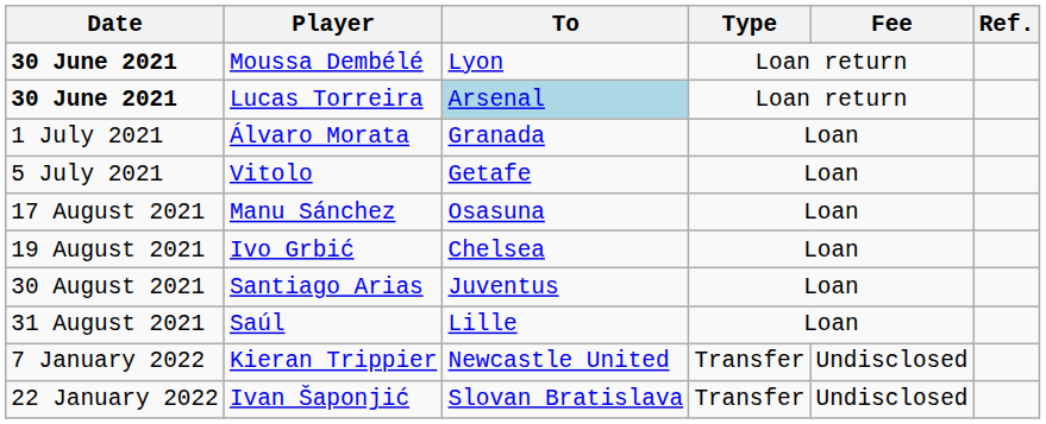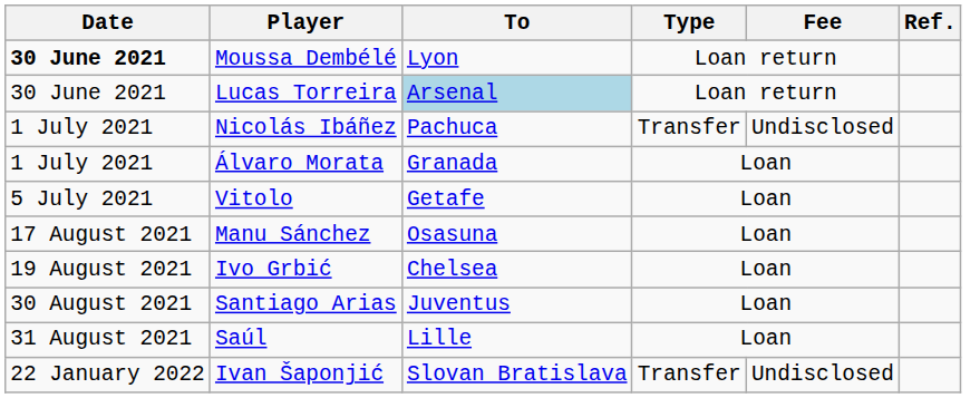 <table class="wikitable">
 <tr>
 <th>Date</th>
 <th>Player</th>
 <th>To</th>
 <th>Type</th>
 <th>Fee</th>
 <th>Ref.</th>
 </tr>
 <tr>
 <td><strong>30 June 2021</strong></td>
 <td> <a href='#'>Moussa Dembélé</a></td>
 <td> <a href='#'>Lyon</a></td>
 <td align=center colspan=2>Loan return</td>
 <td align=center></td>
 </tr>
 <tr>
-<td><strong>30 June 2021</strong></td>
+<td>30 June 2021</td>
 <td> <a href='#'>Lucas Torreira</a></td>
 <td style="background: lightblue;"> <a href='#'>Arsenal</a></td>
 <td align=center colspan=2>Loan return</td>
+<td align=center></td>
+</tr>
+<tr>
+<td>1 July 2021</td>
+<td> <a href='#'>Nicolás Ibáñez</a></td>
+<td> <a href='#'>Pachuca</a></td>
+<td align=center>Transfer</td>
+<td align=center>Undisclosed</td>
 <td align=center></td>
 </tr>
 <tr>
 <td>1 July 2021</td>
 <td> <a href='#'>Álvaro Morata</a></td>
 <td><a href='#'>Granada</a></td>
 <td align=center colspan=2>Loan</td>
 <td align=center></td>
 </tr>
 <tr>
 <td>5 July 2021</td>
 <td> <a href='#'>Vitolo</a></td>
 <td><a href='#'>Getafe</a></td>
 <td align=center colspan=2>Loan</td>
 <td align=center></td>
 </tr>
 <tr>
 <td>17 August 2021</td>
 <td> <a href='#'>Manu Sánchez</a></td>
 <td><a href='#'>Osasuna</a></td>
 <td align=center colspan=2>Loan</td>
 <td align=center></td>
 </tr>
 <tr>
 <td>19 August 2021</td>
 <td> <a href='#'>Ivo Grbić</a></td>
 <td> <a href='#'>Chelsea</a></td>
 <td align=center colspan=2>Loan</td>
 <td align=center></td>
 </tr>
 <tr>
 <td>30 August 2021</td>
 <td> <a href='#'>Santiago Arias</a></td>
 <td> <a href='#'>Juventus</a></td>
 <td align=center colspan=2>Loan</td>
 <td align=center></td>
 </tr>
 <tr>
 <td>31 August 2021</td>
 <td> <a href='#'>Saúl</a></td>
 <td> <a href='#'>Lille</a></td>
 <td align=center colspan=2>Loan</td>
 <td align=center></td>
 </tr>
 <tr>
-<td>7 January 2022</td>
-<td> <a href='#'>Kieran Trippier</a></td>
-<td> <a href='#'>Newcastle United</a></td>
-<td>Transfer</td>
-<td>Undisclosed</td>
-<td align=center></td>
-</tr>
-<tr>
 <td>22 January 2022</td>
 <td> <a href='#'>Ivan Šaponjić</a></td>
 <td> <a href='#'>Slovan Bratislava</a></td>
 <td align=center>Transfer</td>
 <td align=center>Undisclosed</td>
 <td align=center></td>
 </tr>
 </table>
